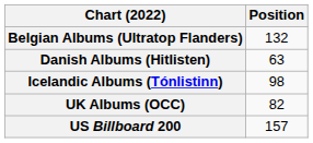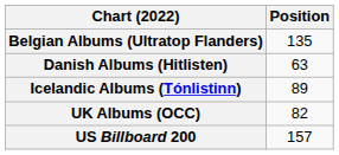 <table class="wikitable sortable plainrowheaders" style="text-align:center">
 <tr>
 <th scope="col">Chart (2022)</th>
 <th scope="col">Position</th>
 </tr>
 <tr>
 <th scope="row">Belgian Albums (Ultratop Flanders)</th>
-<td>132</td>
+<td>135</td>
 </tr>
 <tr>
 <th scope="row">Danish Albums (Hitlisten)</th>
 <td>63</td>
 </tr>
 <tr>
 <th scope="row">Icelandic Albums (<a href='#'>Tónlistinn</a>)</th>
-<td>98</td>
+<td>89</td>
 </tr>
 <tr>
 <th scope="row">UK Albums (OCC)</th>
 <td>82</td>
 </tr>
 <tr>
 <th scope="row">US <em>Billboard</em> 200</th>
 <td>157</td>
 </tr>
 </table>
